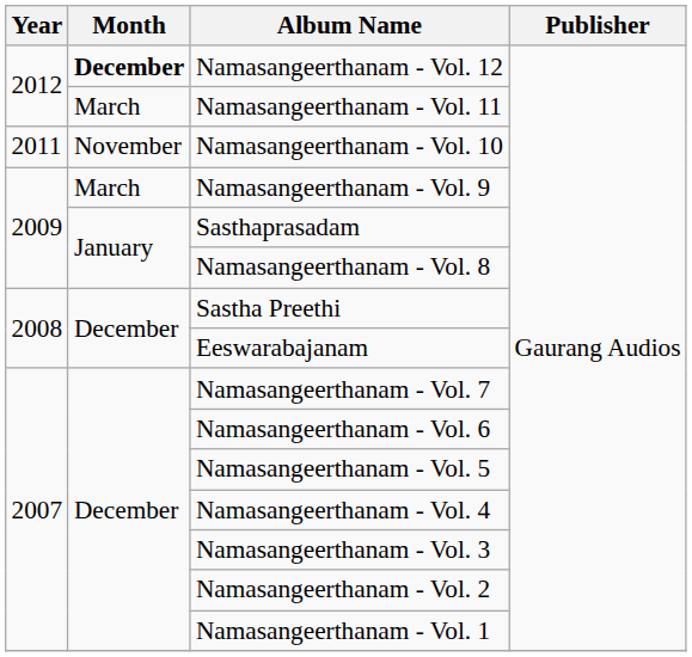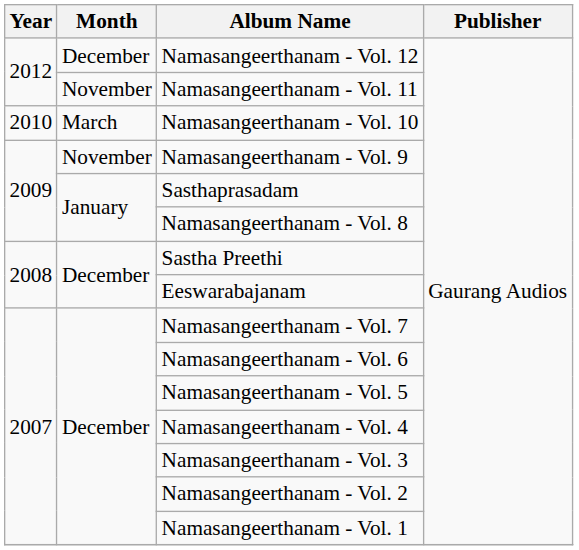 <table class="wikitable sortable">
 <tr>
 <th>Year</th>
 <th>Month</th>
 <th>Album Name</th>
 <th>Publisher</th>
 </tr>
 <tr>
 <td rowspan="2">2012</td>
-<td><strong>December</strong></td>
+<td>December</td>
 <td>Namasangeerthanam - Vol. 12</td>
 <td rowspan="15">Gaurang Audios</td>
 </tr>
 <tr>
-<td>March</td>
+<td>November</td>
 <td>Namasangeerthanam - Vol. 11</td>
 </tr>
 <tr>
-<td>2011</td>
-<td>November</td>
+<td>2010</td>
+<td>March</td>
 <td>Namasangeerthanam - Vol. 10</td>
 </tr>
 <tr>
 <td rowspan="3">2009</td>
-<td>March</td>
+<td>November</td>
 <td>Namasangeerthanam - Vol. 9</td>
 </tr>
 <tr>
 <td rowspan="2">January</td>
 <td>Sasthaprasadam</td>
 </tr>
 <tr>
 <td>Namasangeerthanam - Vol. 8</td>
 </tr>
 <tr>
 <td rowspan="2">2008</td>
 <td rowspan="2">December</td>
 <td>Sastha Preethi</td>
 </tr>
 <tr>
 <td>Eeswarabajanam</td>
 </tr>
 <tr>
 <td rowspan="7">2007</td>
 <td rowspan="7">December</td>
 <td>Namasangeerthanam - Vol. 7</td>
 </tr>
 <tr>
 <td>Namasangeerthanam - Vol. 6</td>
 </tr>
 <tr>
 <td>Namasangeerthanam - Vol. 5</td>
 </tr>
 <tr>
 <td>Namasangeerthanam - Vol. 4</td>
 </tr>
 <tr>
 <td>Namasangeerthanam - Vol. 3</td>
 </tr>
 <tr>
 <td>Namasangeerthanam - Vol. 2</td>
 </tr>
 <tr>
 <td>Namasangeerthanam - Vol. 1</td>
 </tr>
 <tr>
 </tr>
 </table>
